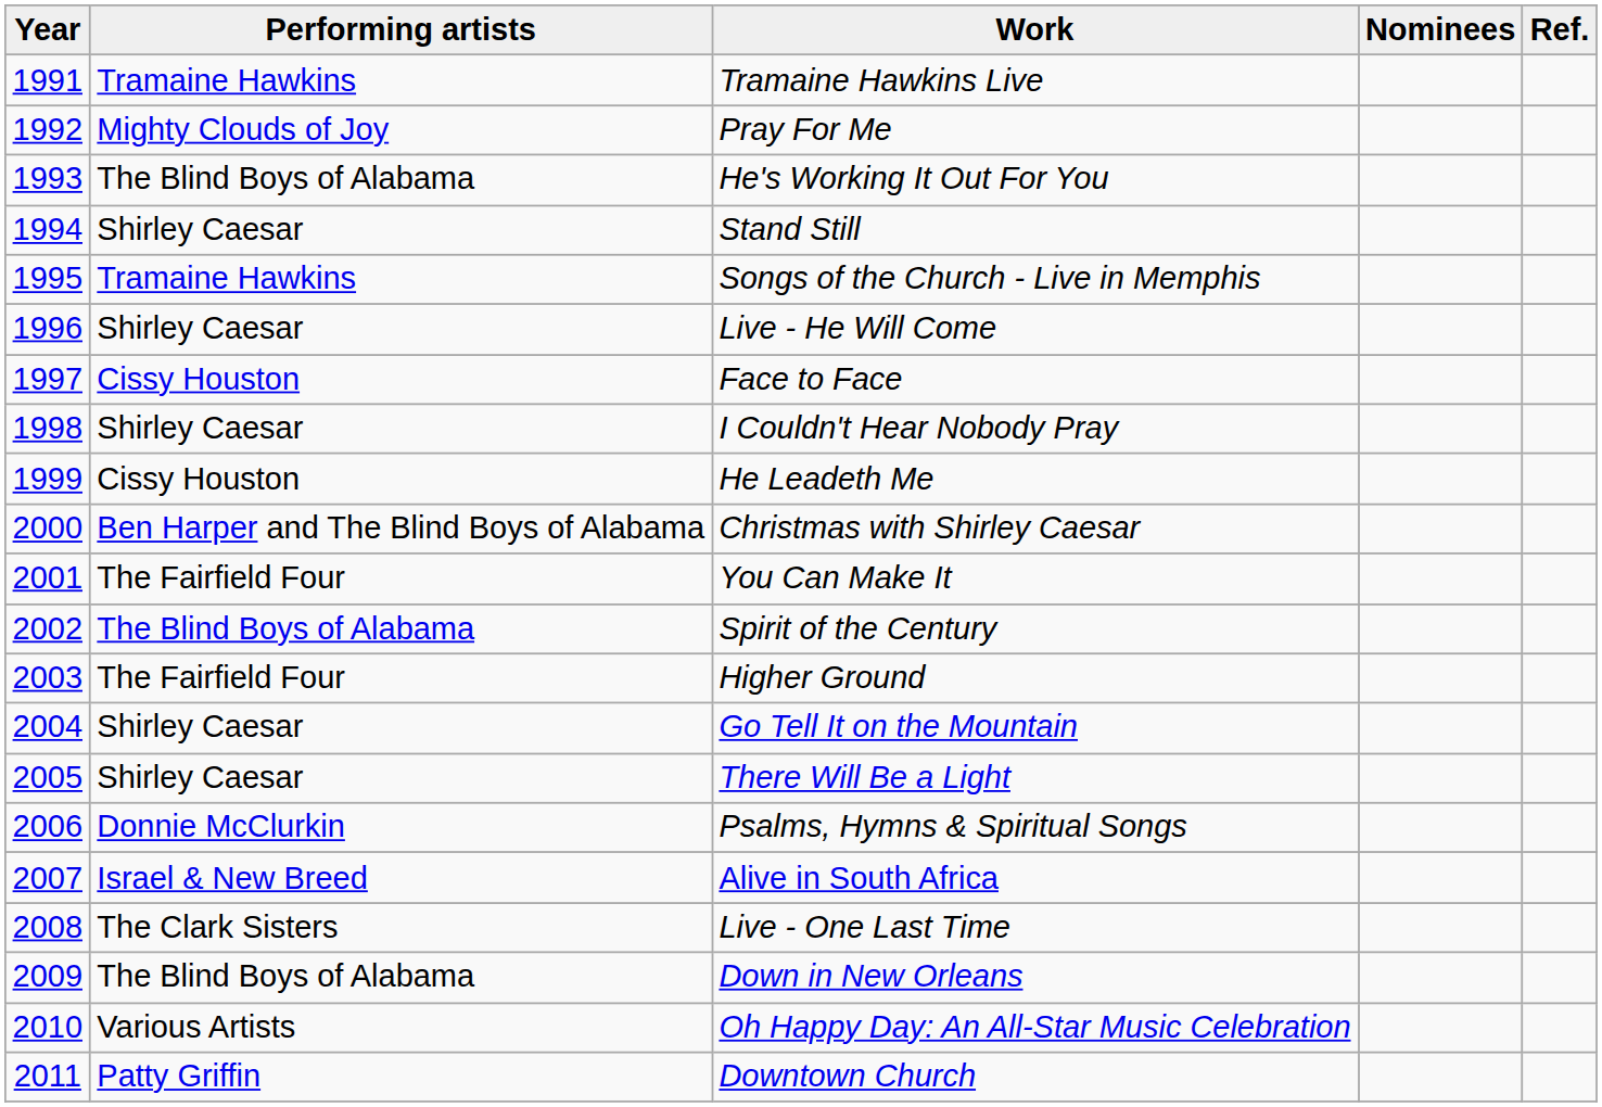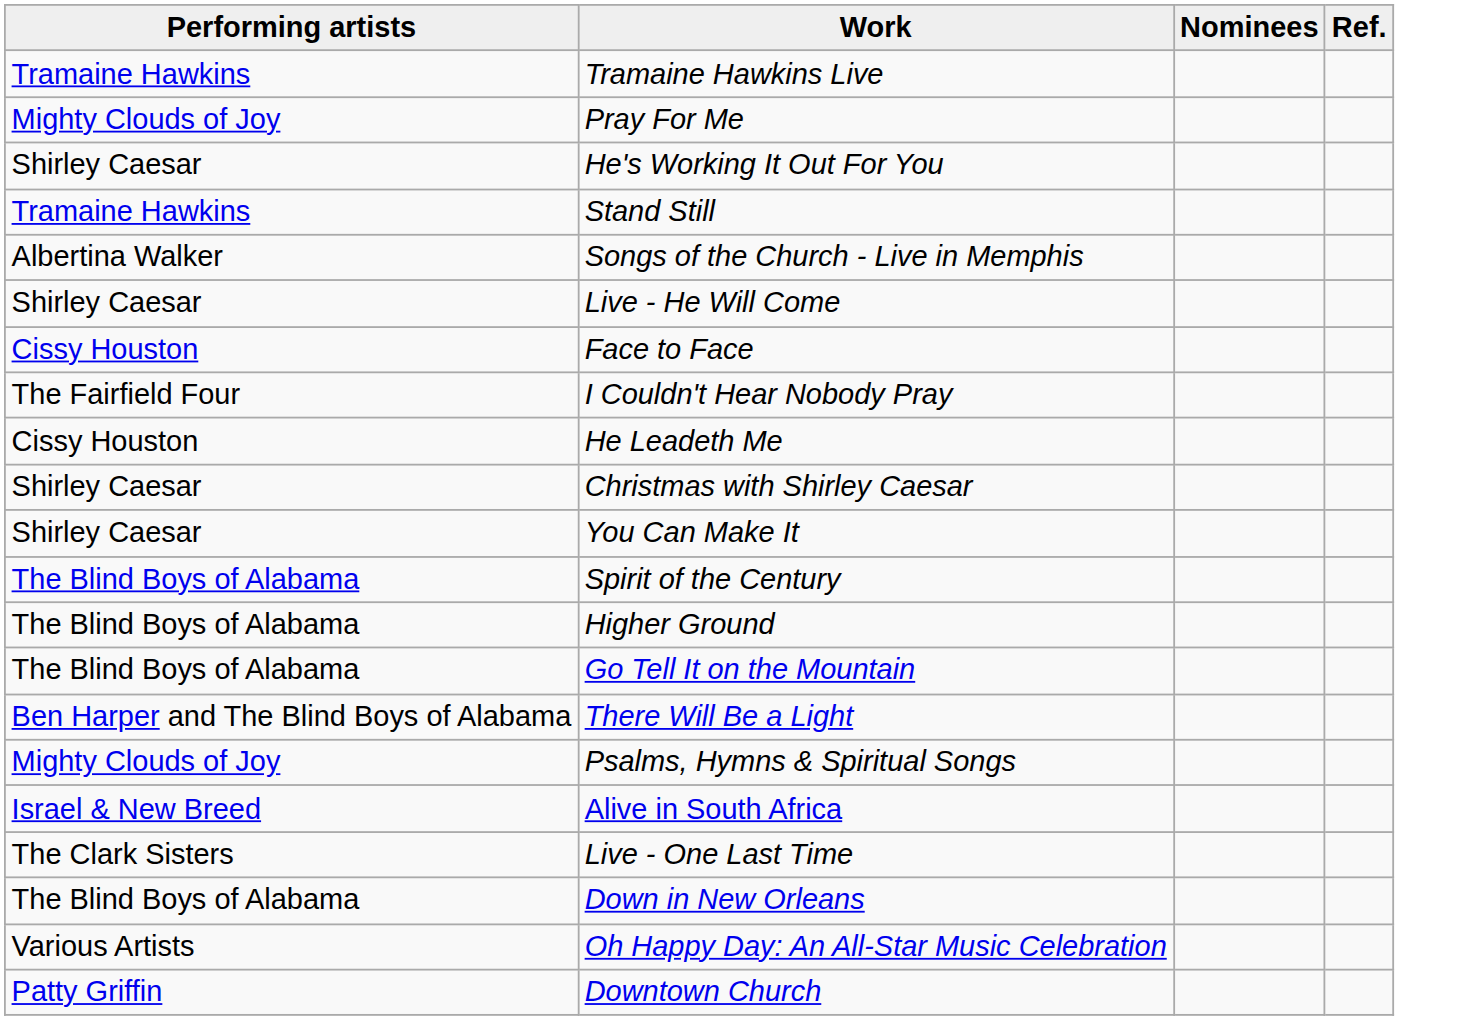 <table class="wikitable sortable">
 <tr>
-<th style="background:#efefef;">Year</th>
 <th style="background:#efefef;">Performing artists</th>
 <th style="background:#efefef;">Work</th>
 <th style="background:#efefef;" class="unsortable">Nominees</th>
 <th style="background:#efefef;" class="unsortable">Ref.</th>
 </tr>
 <tr>
-<td style="text-align:center;"><a href='#'>1991</a></td>
 <td><a href='#'>Tramaine Hawkins</a></td>
 <td><em>Tramaine Hawkins Live</em></td>
 <td></td>
 <td style="text-align:center;"></td>
 </tr>
 <tr>
-<td style="text-align:center;"><a href='#'>1992</a></td>
 <td><a href='#'>Mighty Clouds of Joy</a></td>
 <td><em>Pray For Me</em></td>
 <td></td>
 <td style="text-align:center;"></td>
 </tr>
 <tr>
-<td style="text-align:center;"><a href='#'>1993</a></td>
-<td>The Blind Boys of Alabama</td>
+<td>Shirley Caesar</td>
 <td><em>He's Working It Out For You</em></td>
 <td></td>
 <td style="text-align:center;"></td>
 </tr>
 <tr>
-<td style="text-align:center;"><a href='#'>1994</a></td>
-<td>Shirley Caesar</td>
+<td><a href='#'>Tramaine Hawkins</a></td>
 <td><em>Stand Still</em></td>
 <td></td>
 <td style="text-align:center;"></td>
 </tr>
 <tr>
-<td style="text-align:center;"><a href='#'>1995</a></td>
-<td><a href='#'>Tramaine Hawkins</a></td>
+<td>Albertina Walker</td>
 <td><em>Songs of the Church - Live in Memphis</em></td>
 <td></td>
 <td style="text-align:center;"></td>
 </tr>
 <tr>
-<td style="text-align:center;"><a href='#'>1996</a></td>
 <td>Shirley Caesar</td>
 <td><em>Live - He Will Come</em></td>
 <td></td>
 <td style="text-align:center;"></td>
 </tr>
 <tr>
-<td style="text-align:center;"><a href='#'>1997</a></td>
 <td><a href='#'>Cissy Houston</a></td>
 <td><em>Face to Face</em></td>
 <td></td>
 <td style="text-align:center;"></td>
 </tr>
 <tr>
-<td style="text-align:center;"><a href='#'>1998</a></td>
-<td>Shirley Caesar</td>
+<td>The Fairfield Four</td>
 <td><em>I Couldn't Hear Nobody Pray</em></td>
 <td></td>
 <td style="text-align:center;"></td>
 </tr>
 <tr>
-<td style="text-align:center;"><a href='#'>1999</a></td>
 <td>Cissy Houston</td>
 <td><em>He Leadeth Me</em></td>
 <td></td>
 <td style="text-align:center;"></td>
 </tr>
 <tr>
-<td style="text-align:center;"><a href='#'>2000</a></td>
-<td><a href='#'>Ben Harper</a> and The Blind Boys of Alabama</td>
+<td>Shirley Caesar</td>
 <td><em>Christmas with Shirley Caesar</em></td>
 <td></td>
 <td style="text-align:center;"></td>
 </tr>
 <tr>
-<td style="text-align:center;"><a href='#'>2001</a></td>
-<td>The Fairfield Four</td>
+<td>Shirley Caesar</td>
 <td><em>You Can Make It</em></td>
 <td></td>
 <td style="text-align:center;"></td>
 </tr>
 <tr>
-<td style="text-align:center;"><a href='#'>2002</a></td>
 <td><a href='#'>The Blind Boys of Alabama</a></td>
 <td><em>Spirit of the Century</em></td>
 <td></td>
 <td style="text-align:center;"></td>
 </tr>
 <tr>
-<td style="text-align:center;"><a href='#'>2003</a></td>
-<td>The Fairfield Four</td>
+<td>The Blind Boys of Alabama</td>
 <td><em>Higher Ground</em></td>
 <td></td>
 <td style="text-align:center;"></td>
 </tr>
 <tr>
-<td style="text-align:center;"><a href='#'>2004</a></td>
-<td>Shirley Caesar</td>
+<td>The Blind Boys of Alabama</td>
 <td><em><a href='#'>Go Tell It on the Mountain</a></em></td>
 <td></td>
 <td style="text-align:center;"></td>
 </tr>
 <tr>
-<td style="text-align:center;"><a href='#'>2005</a></td>
-<td>Shirley Caesar</td>
+<td><a href='#'>Ben Harper</a> and The Blind Boys of Alabama</td>
 <td><em><a href='#'>There Will Be a Light</a></em></td>
 <td></td>
 <td style="text-align:center;"></td>
 </tr>
 <tr>
-<td style="text-align:center;"><a href='#'>2006</a></td>
-<td><a href='#'>Donnie McClurkin</a></td>
+<td><a href='#'>Mighty Clouds of Joy</a></td>
 <td><em>Psalms, Hymns & Spiritual Songs</em></td>
 <td></td>
 <td style="text-align:center;"></td>
 </tr>
 <tr>
-<td style="text-align:center;"><a href='#'>2007</a></td>
 <td><a href='#'>Israel & New Breed</a></td>
 <td><a href='#'>Alive in South Africa</a></td>
 <td></td>
 <td style="text-align:center;"></td>
 </tr>
 <tr>
-<td style="text-align:center;"><a href='#'>2008</a></td>
 <td>The Clark Sisters</td>
 <td><em>Live - One Last Time</em></td>
 <td></td>
 <td style="text-align:center;"></td>
 </tr>
 <tr>
-<td style="text-align:center;"><a href='#'>2009</a></td>
 <td>The Blind Boys of Alabama</td>
 <td><em><a href='#'>Down in New Orleans</a></em></td>
 <td></td>
 <td style="text-align:center;"></td>
 </tr>
 <tr>
-<td style="text-align:center;"><a href='#'>2010</a></td>
 <td>Various Artists</td>
 <td><em><a href='#'>Oh Happy Day: An All-Star Music Celebration</a></em></td>
 <td></td>
 <td style="text-align:center;"></td>
 </tr>
 <tr>
-<td style="text-align:center;"><a href='#'>2011</a></td>
 <td><a href='#'>Patty Griffin</a></td>
 <td><em><a href='#'>Downtown Church</a></em></td>
 <td></td>
 <td style="text-align:center;"></td>
 </tr>
 </table>
